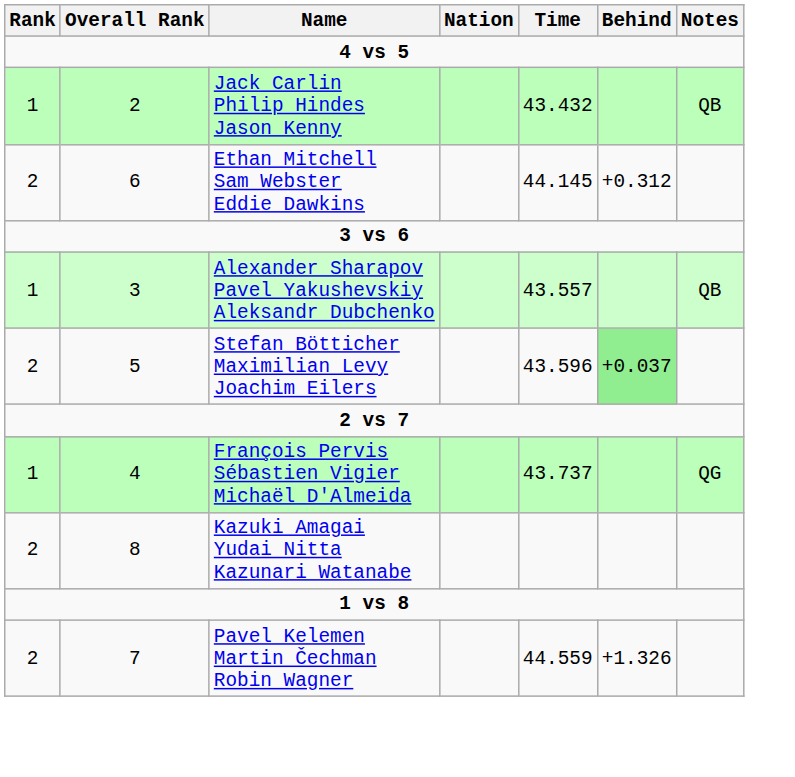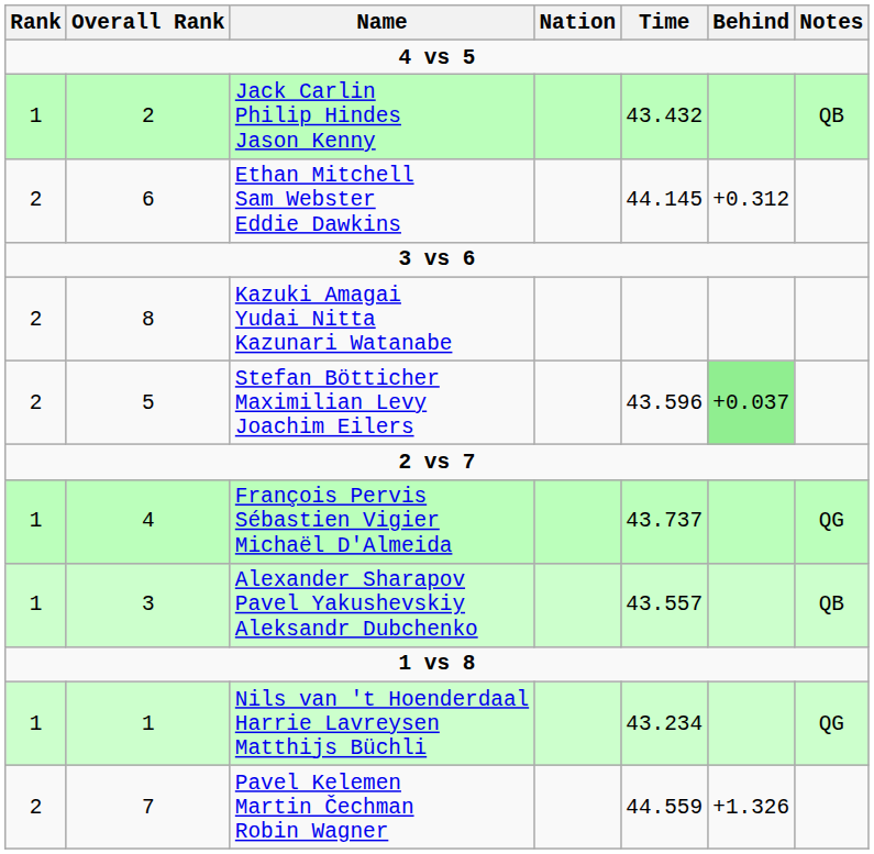 <table class="wikitable sortable" style="text-align:center">
 <tr>
 <th>Rank</th>
 <th>Overall Rank</th>
 <th>Name</th>
 <th>Nation</th>
 <th>Time</th>
 <th>Behind</th>
 <th>Notes</th>
 </tr>
 <tr>
 <td colspan=7><strong>4 vs 5</strong></td>
 </tr>
 <tr bgcolor=bbffbb>
 <td>1</td>
 <td>2</td>
 <td align=left><a href='#'>Jack Carlin</a><br><a href='#'>Philip Hindes</a><br><a href='#'>Jason Kenny</a></td>
 <td align=left></td>
 <td>43.432</td>
 <td></td>
 <td>QB</td>
 </tr>
 <tr>
 <td>2</td>
 <td>6</td>
 <td align=left><a href='#'>Ethan Mitchell</a><br><a href='#'>Sam Webster</a><br><a href='#'>Eddie Dawkins</a></td>
 <td align=left></td>
 <td>44.145</td>
 <td>+0.312</td>
 <td></td>
 </tr>
 <tr>
 <td colspan=7><strong>3 vs 6</strong></td>
 </tr>
-<tr bgcolor=ccffcc>
-<td>1</td>
-<td>3</td>
-<td align=left><a href='#'>Alexander Sharapov</a><br><a href='#'>Pavel Yakushevskiy</a><br><a href='#'>Aleksandr Dubchenko</a></td>
+<tr>
+<td>2</td>
+<td>8</td>
+<td align=left><a href='#'>Kazuki Amagai</a><br><a href='#'>Yudai Nitta</a><br><a href='#'>Kazunari Watanabe</a></td>
 <td align=left></td>
-<td>43.557</td>
 <td></td>
-<td>QB</td>
+<td></td>
+<td></td>
 </tr>
 <tr>
 <td>2</td>
 <td>5</td>
 <td align=left><a href='#'>Stefan Bötticher</a><br><a href='#'>Maximilian Levy</a><br><a href='#'>Joachim Eilers</a></td>
 <td align=left></td>
 <td>43.596</td>
 <td style="background: lightgreen;">+0.037</td>
 <td></td>
 </tr>
 <tr>
 <td colspan=7><strong>2 vs 7</strong></td>
 </tr>
 <tr bgcolor=bbffbb>
 <td>1</td>
 <td>4</td>
 <td align=left><a href='#'>François Pervis</a><br><a href='#'>Sébastien Vigier</a><br><a href='#'>Michaël D'Almeida</a></td>
 <td align=left></td>
 <td>43.737</td>
 <td></td>
 <td>QG</td>
 </tr>
-<tr>
-<td>2</td>
-<td>8</td>
-<td align=left><a href='#'>Kazuki Amagai</a><br><a href='#'>Yudai Nitta</a><br><a href='#'>Kazunari Watanabe</a></td>
+<tr bgcolor=ccffcc>
+<td>1</td>
+<td>3</td>
+<td align=left><a href='#'>Alexander Sharapov</a><br><a href='#'>Pavel Yakushevskiy</a><br><a href='#'>Aleksandr Dubchenko</a></td>
 <td align=left></td>
+<td>43.557</td>
 <td></td>
-<td></td>
-<td></td>
+<td>QB</td>
 </tr>
 <tr>
 <td colspan=7><strong>1 vs 8</strong></td>
+</tr>
+<tr bgcolor=ccffcc>
+<td>1</td>
+<td>1</td>
+<td align=left><a href='#'>Nils van 't Hoenderdaal</a><br><a href='#'>Harrie Lavreysen</a><br><a href='#'>Matthijs Büchli</a></td>
+<td align=left></td>
+<td>43.234</td>
+<td></td>
+<td>QG</td>
 </tr>
 <tr>
 <td>2</td>
 <td>7</td>
 <td align=left><a href='#'>Pavel Kelemen</a><br><a href='#'>Martin Čechman</a><br><a href='#'>Robin Wagner</a></td>
 <td align=left></td>
 <td>44.559</td>
 <td>+1.326</td>
 <td></td>
 </tr>
 </table>
